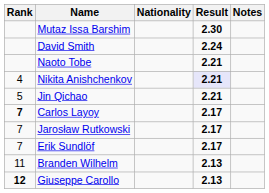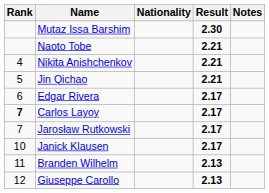 <table class="wikitable sortable" style="text-align:center">
 <tr>
 <th>Rank</th>
 <th>Name</th>
 <th>Nationality</th>
 <th>Result</th>
 <th>Notes</th>
 </tr>
 <tr>
 <td></td>
 <td align=left><a href='#'>Mutaz Issa Barshim</a></td>
 <td align=left></td>
 <td><strong>2.30</strong></td>
 <td></td>
 </tr>
 <tr>
 <td></td>
-<td align=left><a href='#'>David Smith</a></td>
-<td align=left></td>
-<td><strong>2.24</strong></td>
-<td></td>
-</tr>
-<tr>
-<td></td>
 <td align=left><a href='#'>Naoto Tobe</a></td>
 <td align=left></td>
 <td><strong>2.21</strong></td>
 <td></td>
 </tr>
 <tr>
 <td>4</td>
 <td align=left><a href='#'>Nikita Anishchenkov</a></td>
 <td align=left></td>
-<td style="background: lavender;"><strong>2.21</strong></td>
+<td><strong>2.21</strong></td>
 <td></td>
 </tr>
 <tr>
 <td>5</td>
 <td align=left><a href='#'>Jin Qichao</a></td>
 <td align=left></td>
 <td><strong>2.21</strong></td>
+<td></td>
+</tr>
+<tr>
+<td>6</td>
+<td align=left><a href='#'>Edgar Rivera</a></td>
+<td align=left></td>
+<td><strong>2.17</strong></td>
 <td></td>
 </tr>
 <tr>
 <td><strong>7</strong></td>
 <td align=left><a href='#'>Carlos Layoy</a></td>
 <td align=left></td>
 <td><strong>2.17</strong></td>
 <td></td>
 </tr>
 <tr>
 <td>7</td>
 <td align=left><a href='#'>Jarosław Rutkowski</a></td>
 <td align=left></td>
 <td><strong>2.17</strong></td>
 <td></td>
 </tr>
 <tr>
-<td>7</td>
-<td align=left><a href='#'>Erik Sundlöf</a></td>
+<td>10</td>
+<td align=left><a href='#'>Janick Klausen</a></td>
 <td align=left></td>
 <td><strong>2.17</strong></td>
 <td></td>
 </tr>
 <tr>
 <td>11</td>
 <td align=left><a href='#'>Branden Wilhelm</a></td>
 <td align=left></td>
 <td><strong>2.13</strong></td>
 <td></td>
 </tr>
 <tr>
-<td><strong>12</strong></td>
+<td>12</td>
 <td align=left><a href='#'>Giuseppe Carollo</a></td>
 <td align=left></td>
 <td><strong>2.13</strong></td>
 <td></td>
 </tr>
 </table>
